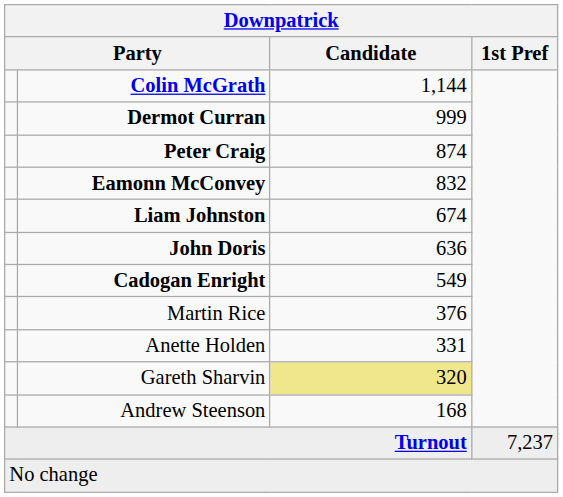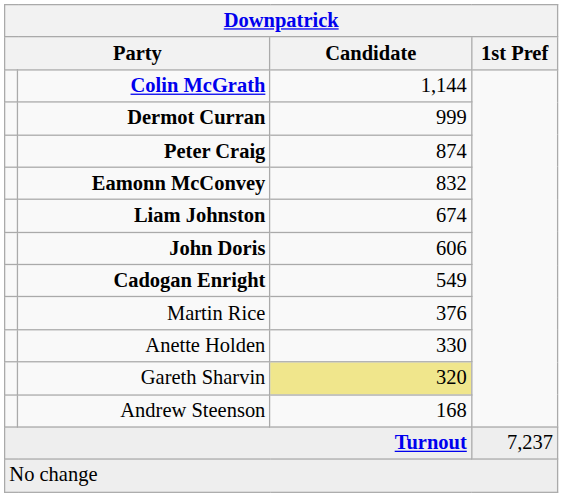 <table class="wikitable">
 <tr>
 <th colspan="4" align="center"><a href='#'>Downpatrick</a></th>
 </tr>
 <tr>
 <th colspan="2" align="center" width=200>Party</th>
 <th width=150>Candidate</th>
 <th width=60>1st Pref</th>
 </tr>
 <tr>
 <td></td>
 <td align="right"><strong><a href='#'>Colin McGrath</a></strong></td>
 <td align="right">1,144</td>
 </tr>
 <tr>
 <td></td>
 <td align="right"><strong>Dermot Curran</strong></td>
 <td align="right">999</td>
 </tr>
 <tr>
 <td></td>
 <td align="right"><strong>Peter Craig</strong></td>
 <td align="right">874</td>
 </tr>
 <tr>
 <td></td>
 <td align="right"><strong>Eamonn McConvey</strong></td>
 <td align="right">832</td>
 </tr>
 <tr>
 <td></td>
 <td align="right"><strong>Liam Johnston</strong></td>
 <td align="right">674</td>
 </tr>
 <tr>
 <td></td>
 <td align="right"><strong>John Doris</strong></td>
-<td align="right">636</td>
+<td align="right">606</td>
 </tr>
 <tr>
 <td></td>
 <td align="right"><strong>Cadogan Enright</strong></td>
 <td align="right">549</td>
 </tr>
 <tr>
 <td></td>
 <td align="right">Martin Rice</td>
 <td align="right">376</td>
 </tr>
 <tr>
 <td></td>
 <td align="right">Anette Holden</td>
-<td align="right">331</td>
+<td align="right">330</td>
 </tr>
 <tr>
 <td></td>
 <td align="right">Gareth Sharvin</td>
 <td align="right" style="background: khaki;">320</td>
 </tr>
 <tr>
 <td></td>
 <td align="right">Andrew Steenson</td>
 <td align="right">168</td>
 </tr>
 <tr bgcolor="EEEEEE">
 <td colspan=3 align="right"><strong><a href='#'>Turnout</a></strong></td>
 <td align="right">7,237</td>
 </tr>
 <tr>
 <td colspan=4 bgcolor="EEEEEE">No change</td>
 </tr>
 </table>
